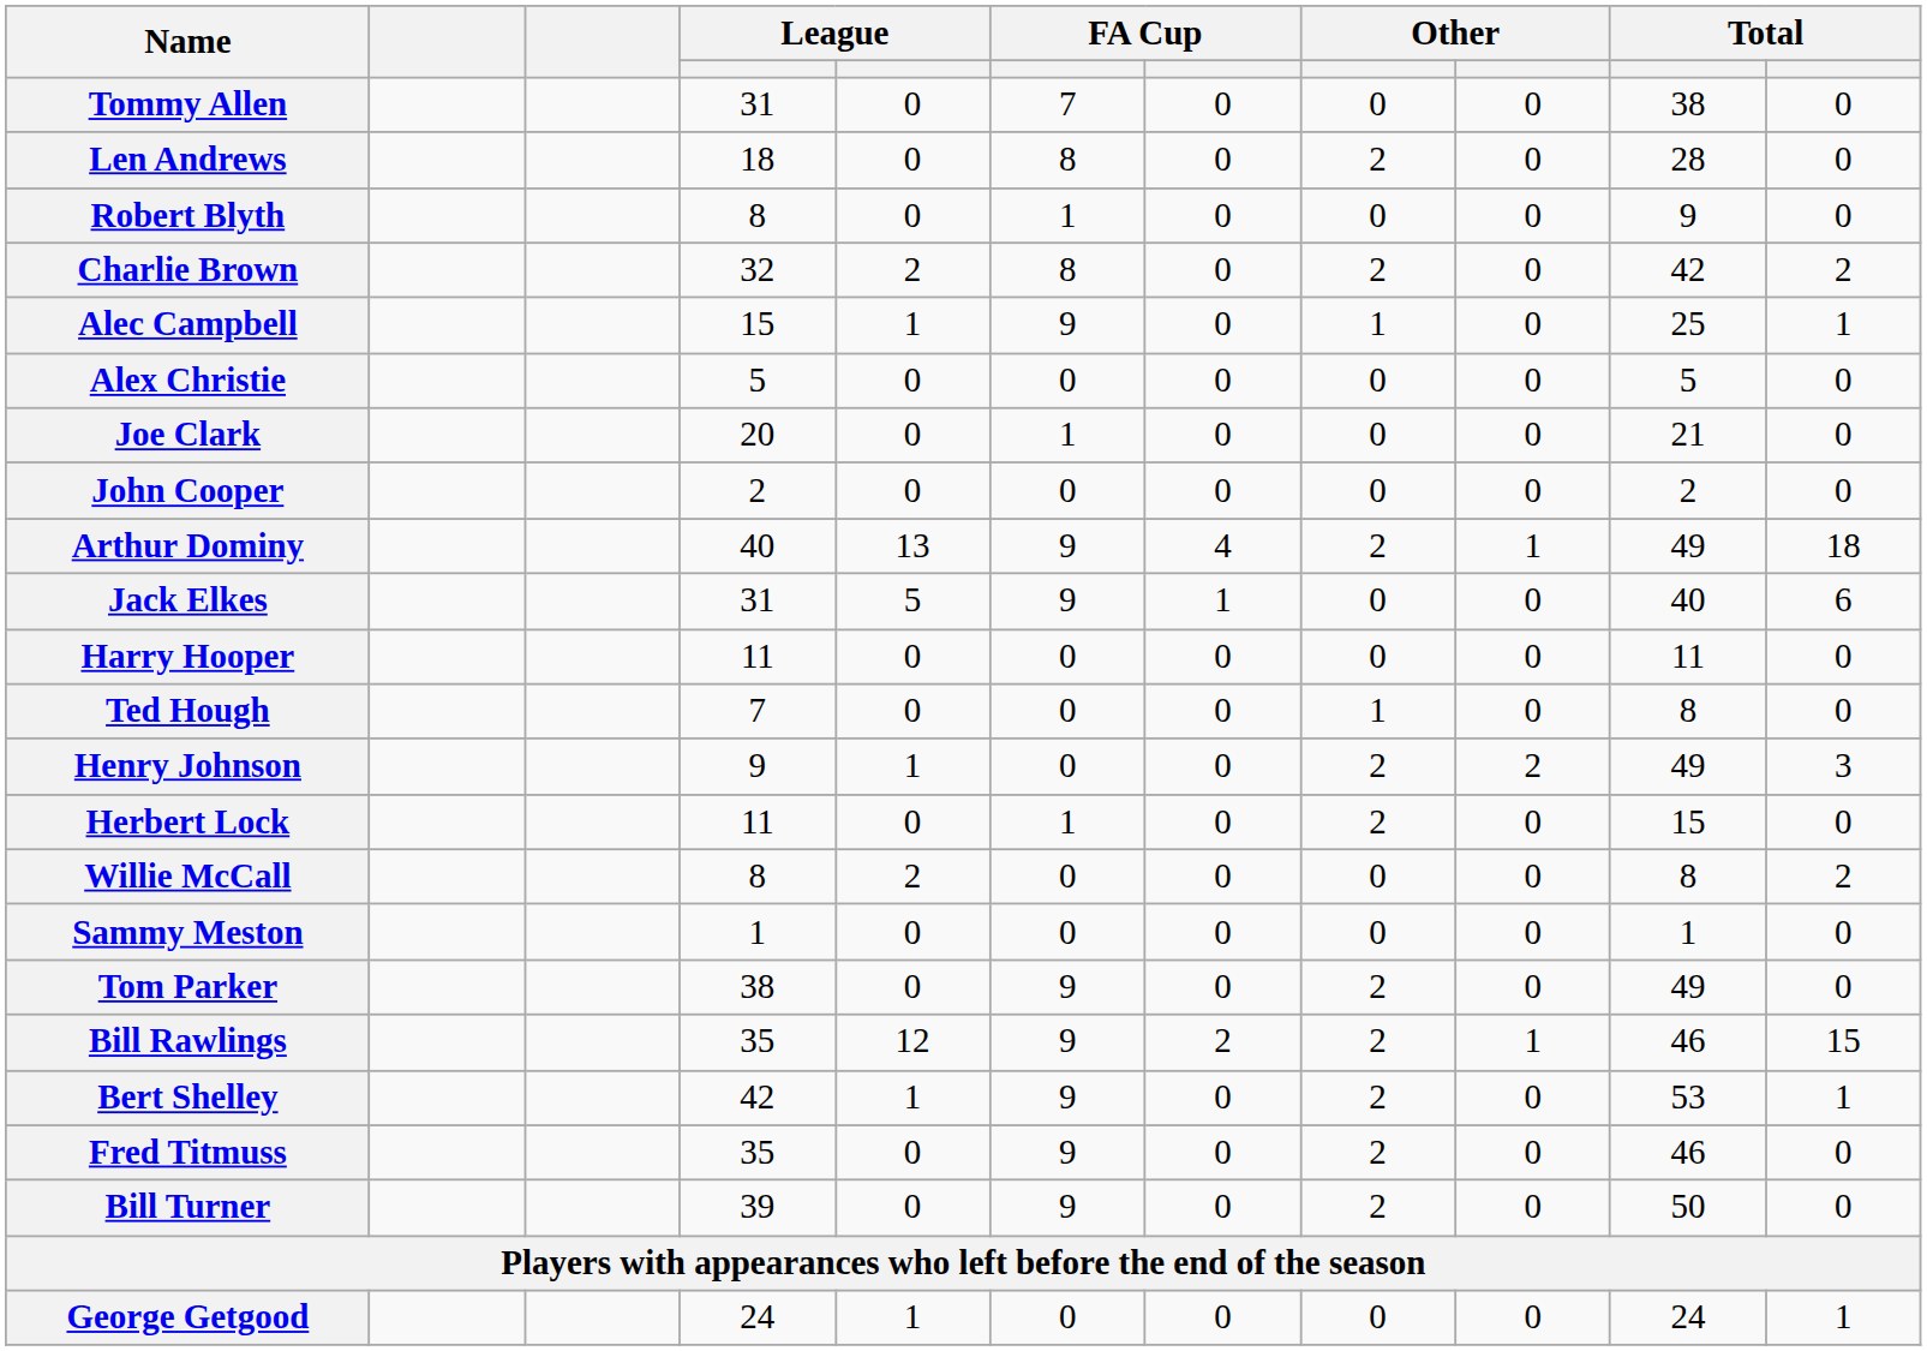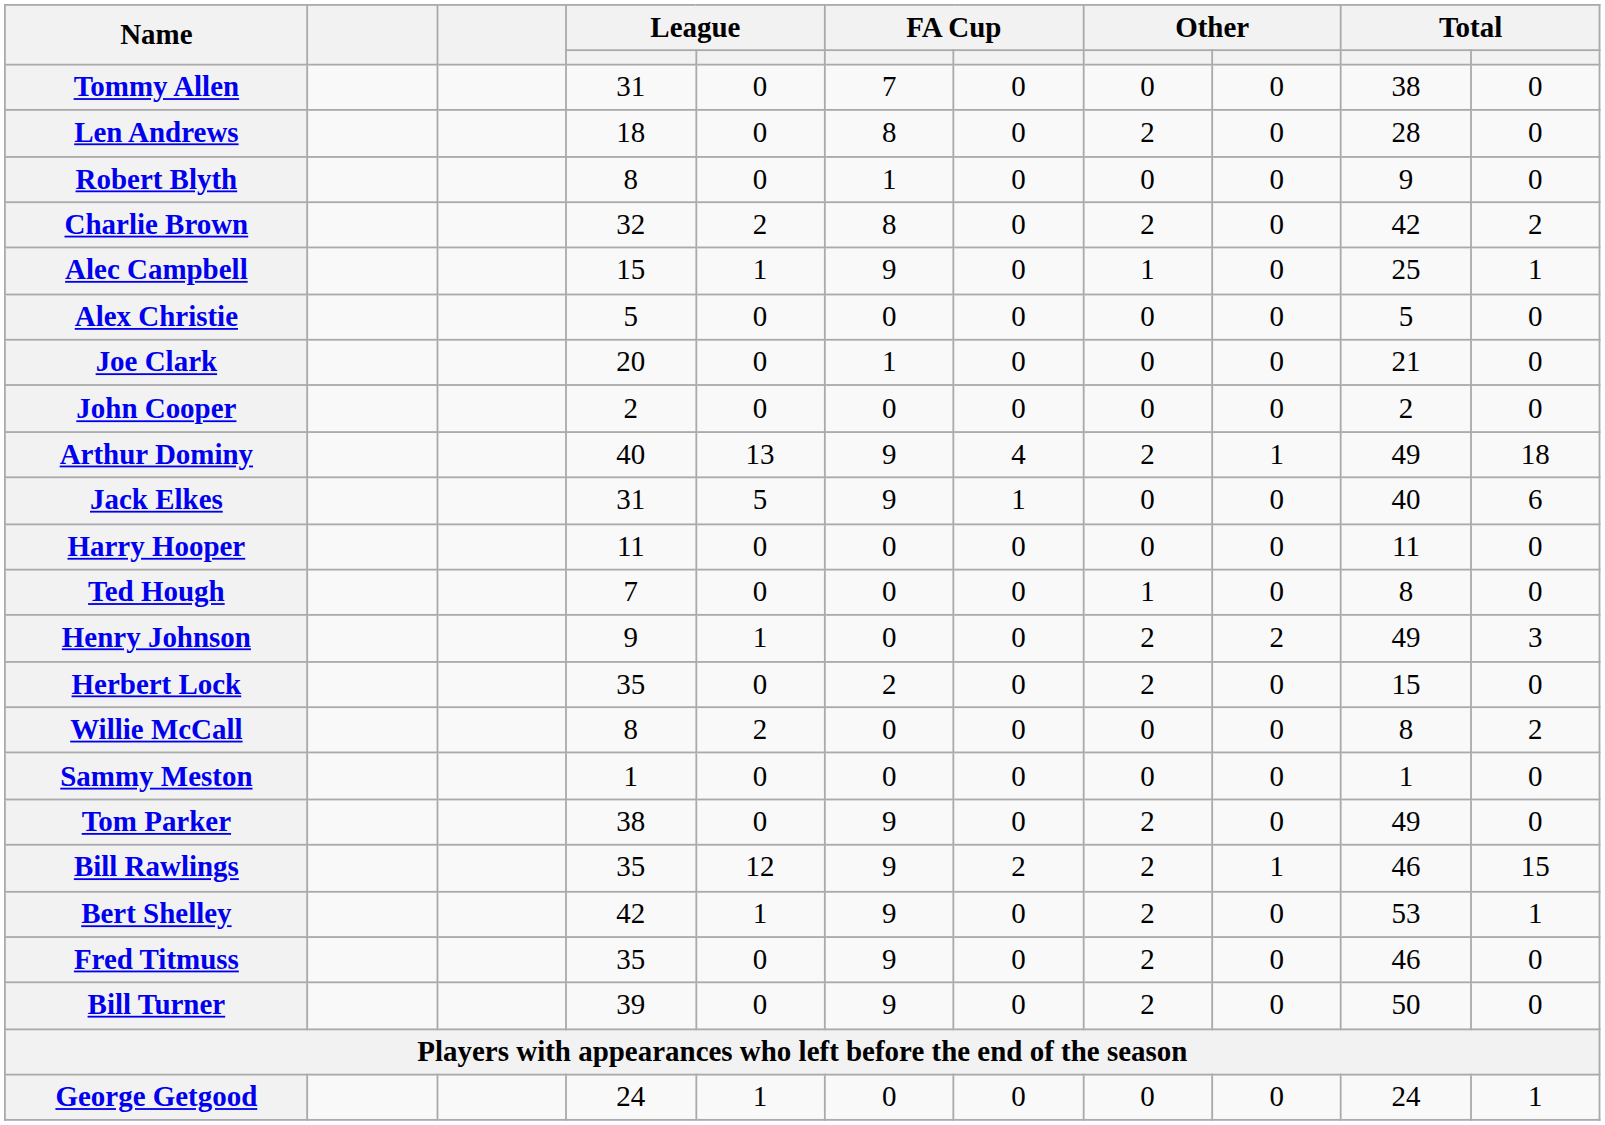 <table class="wikitable plainrowheaders" style="text-align:center;">
 <tr>
 <th scope="col" rowspan="2" style="width:10em;">Name</th>
 <th scope="col" rowspan="2" style="width:4em;"></th>
 <th scope="col" rowspan="2" style="width:4em;"></th>
 <th scope="col" colspan="2">League</th>
 <th scope="col" colspan="2">FA Cup</th>
 <th scope="col" colspan="2">Other</th>
 <th scope="col" colspan="2">Total</th>
 </tr>
 <tr>
 <th scope="col" style="width:4em;"></th>
 <th scope="col" style="width:4em;"></th>
 <th scope="col" style="width:4em;"></th>
 <th scope="col" style="width:4em;"></th>
 <th scope="col" style="width:4em;"></th>
 <th scope="col" style="width:4em;"></th>
 <th scope="col" style="width:4em;"></th>
 <th scope="col" style="width:4em;"></th>
 </tr>
 <tr>
 <th scope="row"><a href='#'>Tommy Allen</a></th>
 <td></td>
 <td></td>
 <td>31</td>
 <td>0</td>
 <td>7</td>
 <td>0</td>
 <td>0</td>
 <td>0</td>
 <td>38</td>
 <td>0</td>
 </tr>
 <tr>
 <th scope="row"><a href='#'>Len Andrews</a></th>
 <td></td>
 <td></td>
 <td>18</td>
 <td>0</td>
 <td>8</td>
 <td>0</td>
 <td>2</td>
 <td>0</td>
 <td>28</td>
 <td>0</td>
 </tr>
 <tr>
 <th scope="row"><a href='#'>Robert Blyth</a></th>
 <td></td>
 <td></td>
 <td>8</td>
 <td>0</td>
 <td>1</td>
 <td>0</td>
 <td>0</td>
 <td>0</td>
 <td>9</td>
 <td>0</td>
 </tr>
 <tr>
 <th scope="row"><a href='#'>Charlie Brown</a></th>
 <td></td>
 <td></td>
 <td>32</td>
 <td>2</td>
 <td>8</td>
 <td>0</td>
 <td>2</td>
 <td>0</td>
 <td>42</td>
 <td>2</td>
 </tr>
 <tr>
 <th scope="row"><a href='#'>Alec Campbell</a></th>
 <td></td>
 <td></td>
 <td>15</td>
 <td>1</td>
 <td>9</td>
 <td>0</td>
 <td>1</td>
 <td>0</td>
 <td>25</td>
 <td>1</td>
 </tr>
 <tr>
 <th scope="row"><a href='#'>Alex Christie</a></th>
 <td></td>
 <td></td>
 <td>5</td>
 <td>0</td>
 <td>0</td>
 <td>0</td>
 <td>0</td>
 <td>0</td>
 <td>5</td>
 <td>0</td>
 </tr>
 <tr>
 <th scope="row"><a href='#'>Joe Clark</a></th>
 <td></td>
 <td></td>
 <td>20</td>
 <td>0</td>
 <td>1</td>
 <td>0</td>
 <td>0</td>
 <td>0</td>
 <td>21</td>
 <td>0</td>
 </tr>
 <tr>
 <th scope="row"><a href='#'>John Cooper</a></th>
 <td></td>
 <td></td>
 <td>2</td>
 <td>0</td>
 <td>0</td>
 <td>0</td>
 <td>0</td>
 <td>0</td>
 <td>2</td>
 <td>0</td>
 </tr>
 <tr>
 <th scope="row"><a href='#'>Arthur Dominy</a></th>
 <td></td>
 <td></td>
 <td>40</td>
 <td>13</td>
 <td>9</td>
 <td>4</td>
 <td>2</td>
 <td>1</td>
 <td>49</td>
 <td>18</td>
 </tr>
 <tr>
 <th scope="row"><a href='#'>Jack Elkes</a></th>
 <td></td>
 <td></td>
 <td>31</td>
 <td>5</td>
 <td>9</td>
 <td>1</td>
 <td>0</td>
 <td>0</td>
 <td>40</td>
 <td>6</td>
 </tr>
 <tr>
 <th scope="row"><a href='#'>Harry Hooper</a></th>
 <td></td>
 <td></td>
 <td>11</td>
 <td>0</td>
 <td>0</td>
 <td>0</td>
 <td>0</td>
 <td>0</td>
 <td>11</td>
 <td>0</td>
 </tr>
 <tr>
 <th scope="row"><a href='#'>Ted Hough</a></th>
 <td></td>
 <td></td>
 <td>7</td>
 <td>0</td>
 <td>0</td>
 <td>0</td>
 <td>1</td>
 <td>0</td>
 <td>8</td>
 <td>0</td>
 </tr>
 <tr>
 <th scope="row"><a href='#'>Henry Johnson</a></th>
 <td></td>
 <td></td>
 <td>9</td>
 <td>1</td>
 <td>0</td>
 <td>0</td>
 <td>2</td>
 <td>2</td>
 <td>49</td>
 <td>3</td>
 </tr>
 <tr>
 <th scope="row"><a href='#'>Herbert Lock</a></th>
 <td></td>
 <td></td>
-<td>11</td>
+<td>35</td>
 <td>0</td>
-<td>1</td>
+<td>2</td>
 <td>0</td>
 <td>2</td>
 <td>0</td>
 <td>15</td>
 <td>0</td>
 </tr>
 <tr>
 <th scope="row"><a href='#'>Willie McCall</a></th>
 <td></td>
 <td></td>
 <td>8</td>
 <td>2</td>
 <td>0</td>
 <td>0</td>
 <td>0</td>
 <td>0</td>
 <td>8</td>
 <td>2</td>
 </tr>
 <tr>
 <th scope="row"><a href='#'>Sammy Meston</a></th>
 <td></td>
 <td></td>
 <td>1</td>
 <td>0</td>
 <td>0</td>
 <td>0</td>
 <td>0</td>
 <td>0</td>
 <td>1</td>
 <td>0</td>
 </tr>
 <tr>
 <th scope="row"><a href='#'>Tom Parker</a></th>
 <td></td>
 <td></td>
 <td>38</td>
 <td>0</td>
 <td>9</td>
 <td>0</td>
 <td>2</td>
 <td>0</td>
 <td>49</td>
 <td>0</td>
 </tr>
 <tr>
 <th scope="row"><a href='#'>Bill Rawlings</a></th>
 <td></td>
 <td></td>
 <td>35</td>
 <td>12</td>
 <td>9</td>
 <td>2</td>
 <td>2</td>
 <td>1</td>
 <td>46</td>
 <td>15</td>
 </tr>
 <tr>
 <th scope="row"><a href='#'>Bert Shelley</a></th>
 <td></td>
 <td></td>
 <td>42</td>
 <td>1</td>
 <td>9</td>
 <td>0</td>
 <td>2</td>
 <td>0</td>
 <td>53</td>
 <td>1</td>
 </tr>
 <tr>
 <th scope="row"><a href='#'>Fred Titmuss</a></th>
 <td></td>
 <td></td>
 <td>35</td>
 <td>0</td>
 <td>9</td>
 <td>0</td>
 <td>2</td>
 <td>0</td>
 <td>46</td>
 <td>0</td>
 </tr>
 <tr>
 <th scope="row"><a href='#'>Bill Turner</a></th>
 <td></td>
 <td></td>
 <td>39</td>
 <td>0</td>
 <td>9</td>
 <td>0</td>
 <td>2</td>
 <td>0</td>
 <td>50</td>
 <td>0</td>
 </tr>
 <tr>
 <th scope="col" colspan="11">Players with appearances who left before the end of the season</th>
 </tr>
 <tr>
 <th scope="row"><a href='#'>George Getgood</a></th>
 <td></td>
 <td></td>
 <td>24</td>
 <td>1</td>
 <td>0</td>
 <td>0</td>
 <td>0</td>
 <td>0</td>
 <td>24</td>
 <td>1</td>
 </tr>
 </table>
